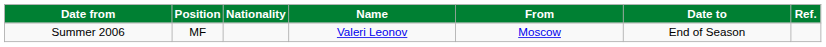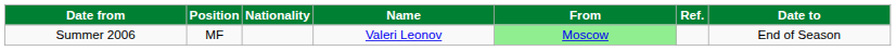 <table class="wikitable" style="text-align:center; font-size:90%; ">
 <tr>
 <th style="background:#008033; color:white; width:200px;">Date from</th>
 <th style="background:#008033; color:white; width:50px;">Position</th>
 <th style="background:#008033; color:white; width:50px;">Nationality</th>
 <th style="background:#008033; color:white; width:200px;">Name</th>
 <th style="background:#008033; color:white; width:200px;">From</th>
+<th style="background:#008033; color:white; width:30px;">Ref.</th>
 <th style="background:#008033; color:white; width:200px;">Date to</th>
-<th style="background:#008033; color:white; width:30px;">Ref.</th>
 </tr>
 <tr>
 <td>Summer 2006</td>
 <td>MF</td>
 <td></td>
 <td><a href='#'>Valeri Leonov</a></td>
-<td><a href='#'>Moscow</a></td>
+<td style="background: lightgreen;"><a href='#'>Moscow</a></td>
+<td></td>
 <td>End of Season</td>
-<td></td>
 </tr>
 </table>
